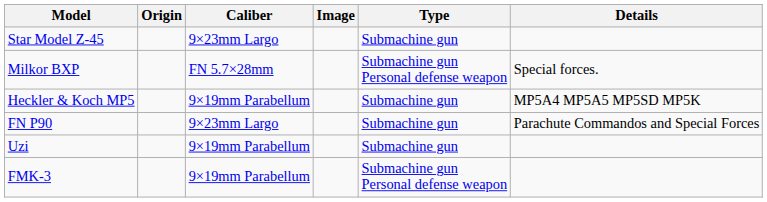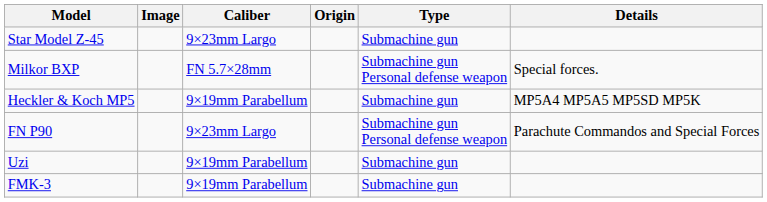 <table class="wikitable">
 <tr bgco>
 <th>Model</th>
+<th>Image</th>
+<th>Caliber</th>
 <th>Origin</th>
-<th>Caliber</th>
-<th>Image</th>
 <th>Type</th>
 <th>Details</th>
 </tr>
 <tr>
 <td><a href='#'>Star Model Z-45</a></td>
 <td></td>
 <td><a href='#'>9×23mm Largo</a></td>
 <td></td>
 <td><a href='#'>Submachine gun</a></td>
 <td></td>
 </tr>
 <tr>
 <td><a href='#'>Milkor BXP</a></td>
 <td></td>
 <td><a href='#'>FN 5.7×28mm</a></td>
 <td></td>
 <td><a href='#'>Submachine gun</a><br><a href='#'>Personal defense weapon</a></td>
 <td>Special forces.</td>
 </tr>
 <tr>
 <td><a href='#'>Heckler & Koch MP5</a></td>
 <td></td>
 <td><a href='#'>9×19mm Parabellum</a></td>
 <td></td>
 <td><a href='#'>Submachine gun</a></td>
 <td>MP5A4 MP5A5 MP5SD MP5K</td>
 </tr>
 <tr>
 <td><a href='#'>FN P90</a></td>
 <td></td>
 <td><a href='#'>9×23mm Largo</a></td>
 <td></td>
-<td><a href='#'>Submachine gun</a></td>
+<td><a href='#'>Submachine gun</a><br><a href='#'>Personal defense weapon</a></td>
 <td>Parachute Commandos and Special Forces</td>
 </tr>
 <tr>
 <td><a href='#'>Uzi</a></td>
 <td></td>
 <td><a href='#'>9×19mm Parabellum</a></td>
 <td></td>
 <td><a href='#'>Submachine gun</a></td>
 <td></td>
 </tr>
 <tr>
 <td><a href='#'>FMK-3</a></td>
 <td></td>
 <td><a href='#'>9×19mm Parabellum</a></td>
 <td></td>
-<td><a href='#'>Submachine gun</a><br><a href='#'>Personal defense weapon</a></td>
+<td><a href='#'>Submachine gun</a></td>
 <td></td>
 </tr>
 </table>
